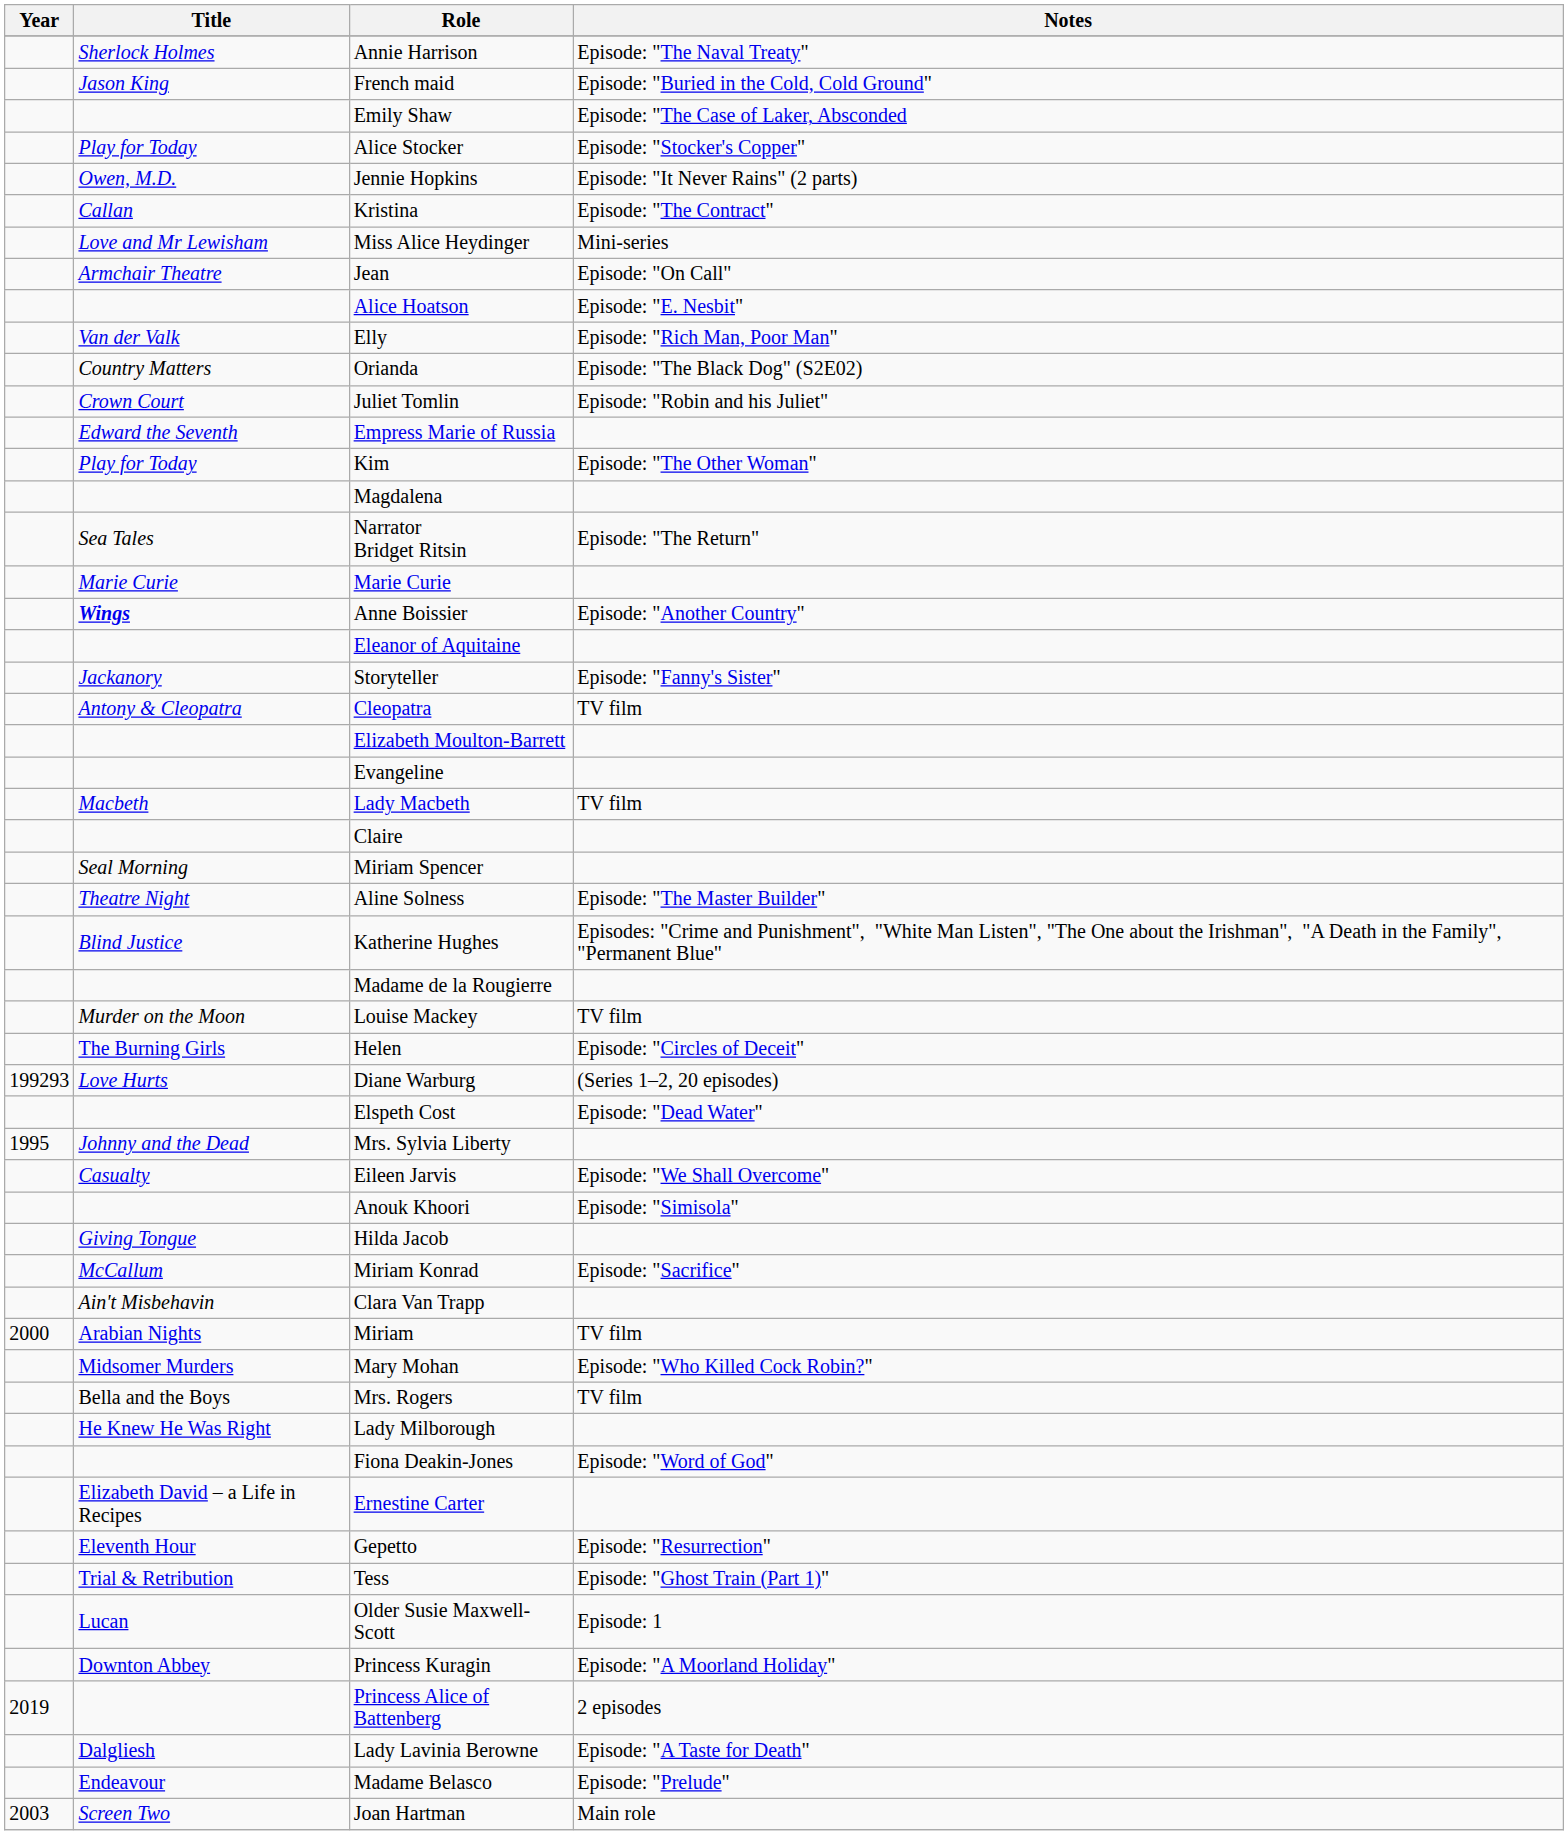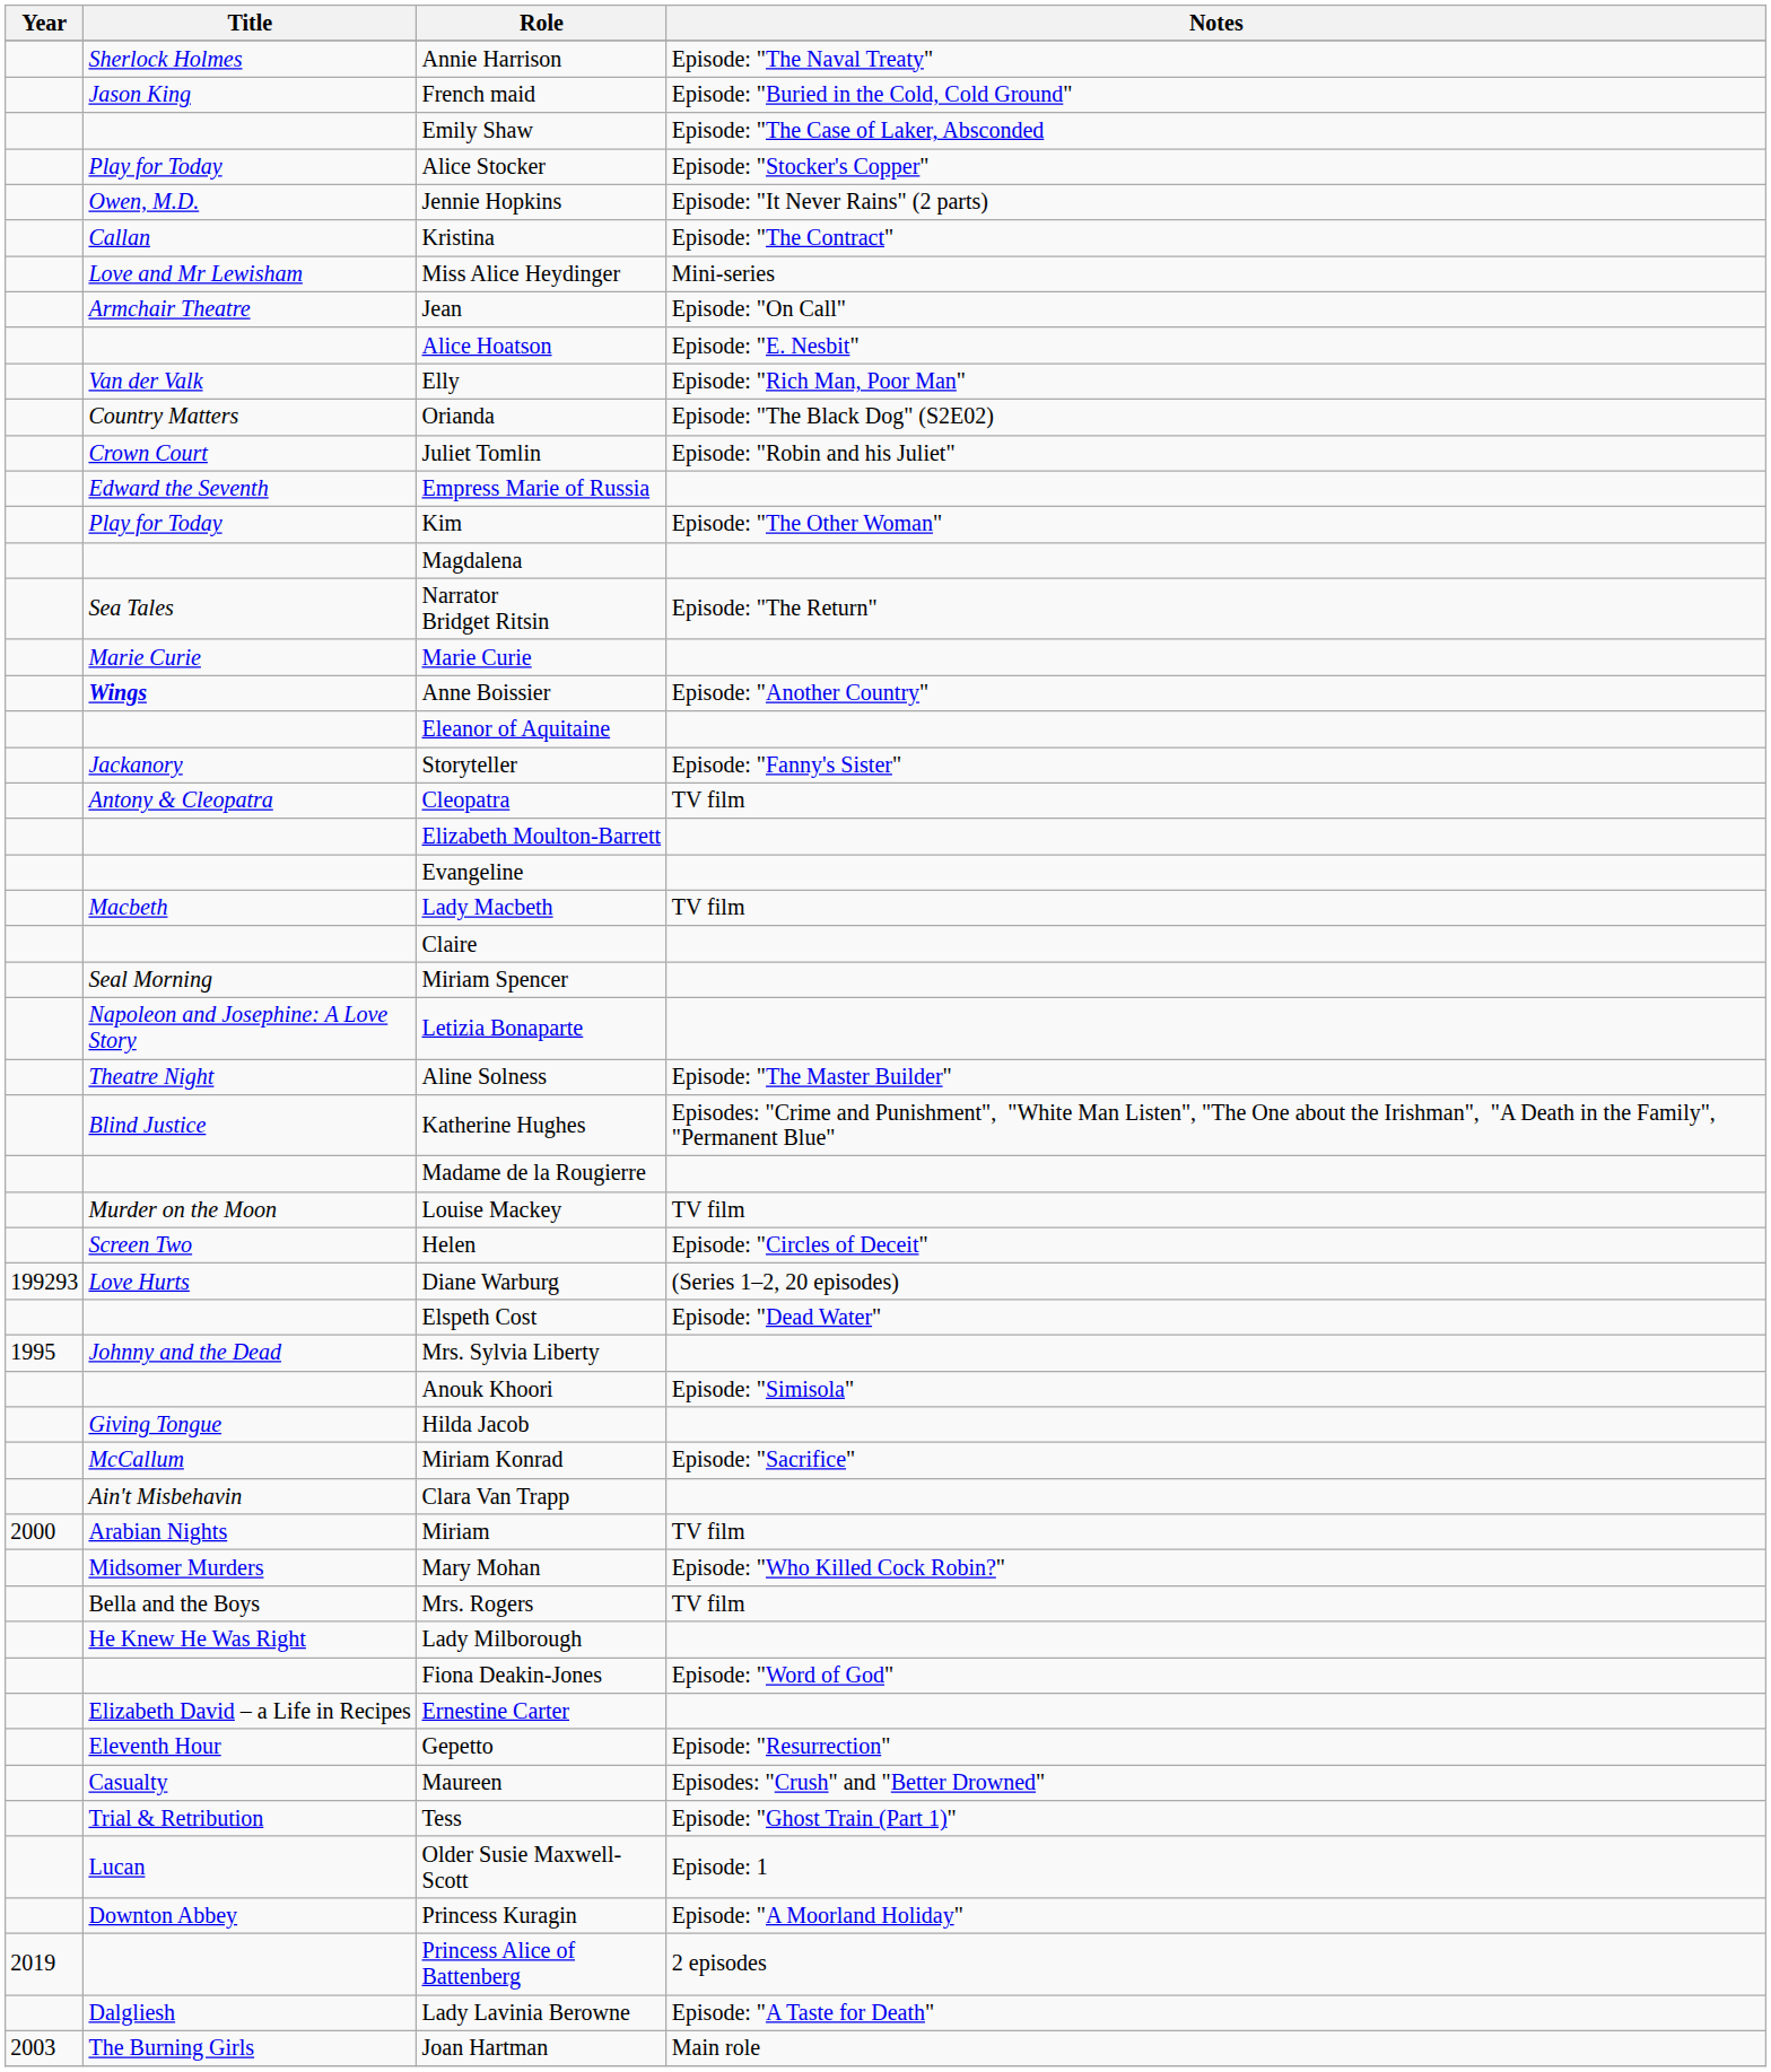 <table class="wikitable sortable">
 <tr>
 <th>Year</th>
 <th>Title</th>
 <th>Role</th>
 <th class="unsortable">Notes</th>
 </tr>
 <tr>
 </tr>
 <tr>
 <td></td>
 <td><em><a href='#'>Sherlock Holmes</a></em></td>
 <td>Annie Harrison</td>
 <td>Episode: "<a href='#'>The Naval Treaty</a>" </td>
 </tr>
 <tr>
 <td></td>
 <td><em><a href='#'>Jason King</a></em></td>
 <td>French maid</td>
 <td>Episode: "<a href='#'>Buried in the Cold, Cold Ground</a>"</td>
 </tr>
 <tr>
 <td></td>
 <td><em></em></td>
 <td>Emily Shaw</td>
 <td>Episode: "<a href='#'>The Case of Laker, Absconded</a></td>
 </tr>
 <tr>
 <td></td>
 <td><em><a href='#'>Play for Today</a></em></td>
 <td>Alice Stocker</td>
 <td>Episode: "<a href='#'>Stocker's Copper</a>" </td>
 </tr>
 <tr>
 <td></td>
 <td><em><a href='#'>Owen, M.D.</a></em></td>
 <td>Jennie Hopkins</td>
 <td>Episode: "It Never Rains" (2 parts) </td>
 </tr>
 <tr>
 <td></td>
 <td><em><a href='#'>Callan</a></em></td>
 <td>Kristina</td>
 <td>Episode: "<a href='#'>The Contract</a>"</td>
 </tr>
 <tr>
 <td></td>
 <td><em><a href='#'>Love and Mr Lewisham</a></em></td>
 <td>Miss Alice Heydinger</td>
 <td>Mini-series </td>
 </tr>
 <tr>
 <td></td>
 <td><em><a href='#'>Armchair Theatre</a></em></td>
 <td>Jean</td>
 <td>Episode: "On Call"</td>
 </tr>
 <tr>
 <td></td>
 <td><em></em></td>
 <td><a href='#'>Alice Hoatson</a></td>
 <td>Episode: "<a href='#'>E. Nesbit</a>" </td>
 </tr>
 <tr>
 <td></td>
 <td><em><a href='#'>Van der Valk</a></em></td>
 <td>Elly</td>
 <td>Episode: "<a href='#'>Rich Man, Poor Man</a>"</td>
 </tr>
 <tr>
 <td></td>
 <td><em>Country Matters</em></td>
 <td>Orianda</td>
 <td>Episode: "The Black Dog" (S2E02)</td>
 </tr>
 <tr>
 <td></td>
 <td><em><a href='#'>Crown Court</a></em></td>
 <td>Juliet Tomlin</td>
 <td>Episode: "Robin and his Juliet"</td>
 </tr>
 <tr>
 <td></td>
 <td><em><a href='#'>Edward the Seventh</a></em></td>
 <td><a href='#'>Empress Marie of Russia</a></td>
 <td></td>
 </tr>
 <tr>
 <td></td>
 <td><em><a href='#'>Play for Today</a></em></td>
 <td>Kim</td>
 <td>Episode: "<a href='#'>The Other Woman</a>"</td>
 </tr>
 <tr>
 <td></td>
 <td><em></em></td>
 <td>Magdalena</td>
 <td></td>
 </tr>
 <tr>
 <td></td>
 <td><em>Sea Tales</em></td>
 <td>Narrator<br>Bridget Ritsin</td>
 <td>Episode: "The Return" </td>
 </tr>
 <tr>
 <td></td>
 <td><em><a href='#'>Marie Curie</a></em></td>
 <td><a href='#'>Marie Curie</a></td>
 <td>    </td>
 </tr>
 <tr>
 <td></td>
 <td><strong><em><a href='#'>Wings</a></em></strong></td>
 <td>Anne Boissier</td>
 <td>Episode: "<a href='#'>Another Country</a>" </td>
 </tr>
 <tr>
 <td></td>
 <td><em></em></td>
 <td><a href='#'>Eleanor of Aquitaine</a></td>
 <td></td>
 </tr>
 <tr>
 <td></td>
 <td><em><a href='#'>Jackanory</a></em></td>
 <td>Storyteller</td>
 <td>Episode: "<a href='#'>Fanny's Sister</a>" </td>
 </tr>
 <tr>
 <td></td>
 <td><em><a href='#'>Antony & Cleopatra</a></em></td>
 <td><a href='#'>Cleopatra</a></td>
 <td>TV film</td>
 </tr>
 <tr>
 <td></td>
 <td><em></em></td>
 <td><a href='#'>Elizabeth Moulton-Barrett</a></td>
 <td></td>
 </tr>
 <tr>
 <td></td>
 <td><em></em></td>
 <td>Evangeline</td>
 <td></td>
 </tr>
 <tr>
 <td></td>
 <td><em><a href='#'>Macbeth</a></em></td>
 <td><a href='#'>Lady Macbeth</a></td>
 <td>TV film</td>
 </tr>
 <tr>
 <td></td>
 <td><em></em></td>
 <td>Claire</td>
 <td></td>
 </tr>
 <tr>
 <td></td>
 <td><em>Seal Morning</em></td>
 <td>Miriam Spencer</td>
 <td></td>
 </tr>
 <tr>
 <td></td>
+<td><em><a href='#'>Napoleon and Josephine: A Love Story</a></em></td>
+<td><a href='#'>Letizia Bonaparte</a></td>
+<td></td>
+</tr>
+<tr>
+<td></td>
 <td><em><a href='#'>Theatre Night</a></em></td>
 <td>Aline Solness</td>
 <td>Episode: "<a href='#'>The Master Builder</a>"</td>
 </tr>
 <tr>
 <td></td>
 <td><em><a href='#'>Blind Justice</a></em></td>
 <td>Katherine Hughes</td>
 <td>Episodes: "Crime and Punishment",  "White Man Listen", "The One about the Irishman",  "A Death in the Family", "Permanent Blue" </td>
 </tr>
 <tr>
 <td></td>
 <td><em></em></td>
 <td>Madame de la Rougierre</td>
 <td></td>
 </tr>
 <tr>
 <td></td>
 <td><em>Murder on the Moon</em></td>
 <td>Louise Mackey</td>
 <td>TV film</td>
 </tr>
 <tr>
 <td></td>
-<td></em><a href='#'>The Burning Girls</a><em></td>
+<td><em><a href='#'>Screen Two</a></em></td>
 <td>Helen</td>
 <td>Episode: "<a href='#'>Circles of Deceit</a>"</td>
 </tr>
 <tr>
 <td>199293</td>
 <td><em><a href='#'>Love Hurts</a></em></td>
 <td>Diane Warburg</td>
 <td>(Series 1–2, 20 episodes)</td>
 </tr>
 <tr>
 <td></td>
 <td><em></em></td>
 <td>Elspeth Cost</td>
 <td>Episode: "<a href='#'>Dead Water</a>"</td>
 </tr>
 <tr>
 <td>1995</td>
 <td><em><a href='#'>Johnny and the Dead</a></em></td>
 <td>Mrs. Sylvia Liberty</td>
 <td></td>
-</tr>
-<tr>
-<td></td>
-<td><em><a href='#'>Casualty</a></em></td>
-<td>Eileen Jarvis</td>
-<td>Episode: "<a href='#'>We Shall Overcome</a>" </td>
 </tr>
 <tr>
 <td></td>
 <td><em></em></td>
 <td>Anouk Khoori</td>
 <td>Episode: "<a href='#'>Simisola</a>"</td>
 </tr>
 <tr>
 <td></td>
 <td><em><a href='#'>Giving Tongue</a></em></td>
 <td>Hilda Jacob</td>
 <td></td>
 </tr>
 <tr>
 <td></td>
 <td><em><a href='#'>McCallum</a></em></td>
 <td>Miriam Konrad</td>
 <td>Episode: "<a href='#'>Sacrifice</a>"</td>
 </tr>
 <tr>
 <td></td>
 <td><em>Ain't Misbehavin<strong></td>
 <td>Clara Van Trapp</td>
 <td></td>
 </tr>
 <tr>
 <td>2000</td>
 <td></em><a href='#'>Arabian Nights</a><em></td>
 <td>Miriam</td>
 <td>TV film</td>
 </tr>
 <tr>
 <td></td>
 <td></em><a href='#'>Midsomer Murders</a><em></td>
 <td>Mary Mohan</td>
 <td>Episode: "<a href='#'>Who Killed Cock Robin?</a>"</td>
 </tr>
 <tr>
 <td></td>
 <td></em>Bella and the Boys<em></td>
 <td>Mrs. Rogers</td>
 <td>TV film </td>
 </tr>
 <tr>
 <td></td>
 <td></em><a href='#'>He Knew He Was Right</a><em></td>
 <td>Lady Milborough</td>
 <td></td>
 </tr>
 <tr>
 <td></td>
 <td></em><em></td>
 <td>Fiona Deakin-Jones</td>
 <td>Episode: "<a href='#'>Word of God</a>"</td>
 </tr>
 <tr>
 <td></td>
 <td></em><a href='#'>Elizabeth David</a> – a Life in Recipes<em></td>
 <td><a href='#'>Ernestine Carter</a></td>
 <td></td>
 </tr>
 <tr>
 <td></td>
 <td></em><a href='#'>Eleventh Hour</a><em></td>
 <td>Gepetto</td>
 <td>Episode: "<a href='#'>Resurrection</a>"</td>
 </tr>
 <tr>
 <td></td>
+<td></em><a href='#'>Casualty</a><em></td>
+<td>Maureen</td>
+<td>Episodes: "<a href='#'>Crush</a>" and "<a href='#'>Better Drowned</a>"</td>
+</tr>
+<tr>
+<td></td>
 <td></em><a href='#'>Trial & Retribution</a><em></td>
 <td>Tess</td>
 <td>Episode: "<a href='#'>Ghost Train (Part 1)</a>"</td>
 </tr>
 <tr>
 <td></td>
 <td></em><a href='#'>Lucan</a><em></td>
 <td>Older Susie Maxwell-Scott</td>
 <td>Episode: 1</td>
 </tr>
 <tr>
 <td></td>
 <td></em><a href='#'>Downton Abbey</a><em></td>
 <td>Princess Kuragin</td>
 <td>Episode: "<a href='#'>A Moorland Holiday</a>"</td>
 </tr>
 <tr>
 <td>2019</td>
 <td></em><em></td>
 <td><a href='#'>Princess Alice of Battenberg</a></td>
 <td>2 episodes</td>
 </tr>
 <tr>
 <td></td>
 <td></em><a href='#'>Dalgliesh</a><em></td>
 <td>Lady Lavinia Berowne</td>
 <td>Episode: "<a href='#'>A Taste for Death</a>"</td>
 </tr>
 <tr>
-<td></td>
-<td></em><a href='#'>Endeavour</a><em></td>
-<td>Madame Belasco</td>
-<td>Episode: "<a href='#'>Prelude</a>"</td>
-</tr>
-<tr>
 <td>2003</td>
-<td><em><a href='#'>Screen Two</a></em></td>
+<td></em><a href='#'>The Burning Girls</a><em></td>
 <td>Joan Hartman</td>
 <td>Main role</td>
 </tr>
 <tr>
 </tr>
 </table>
